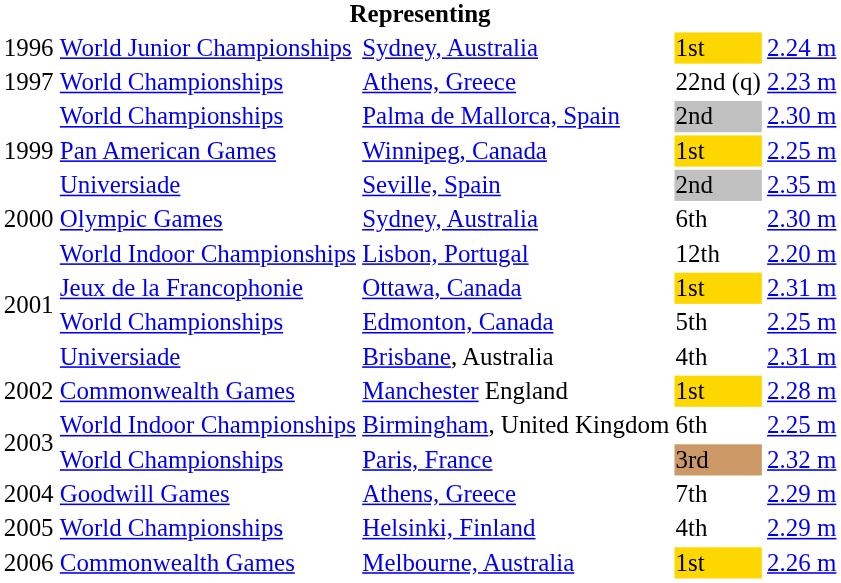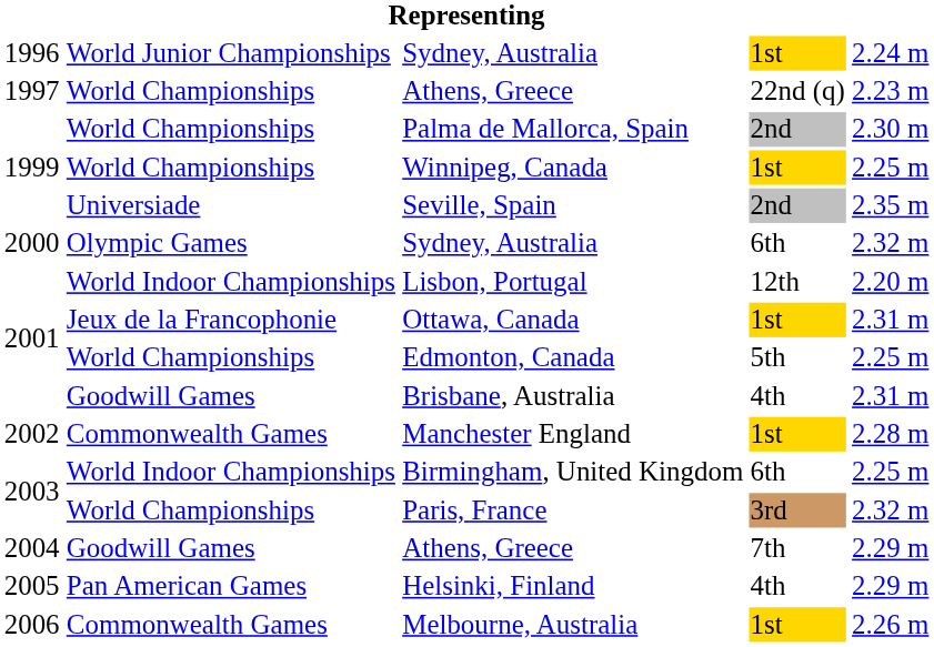 <table>
 <tr>
 <th colspan="6">Representing </th>
 </tr>
 <tr>
 <td>1996</td>
 <td><a href='#'>World Junior Championships</a></td>
 <td><a href='#'>Sydney, Australia</a></td>
 <td bgcolor=gold>1st</td>
 <td><a href='#'>2.24 m</a></td>
 </tr>
 <tr>
 <td>1997</td>
 <td><a href='#'>World Championships</a></td>
 <td><a href='#'>Athens, Greece</a></td>
 <td>22nd (q)</td>
 <td><a href='#'>2.23 m</a></td>
 </tr>
 <tr>
 <td rowspan=3>1999</td>
 <td><a href='#'>World Championships</a></td>
 <td><a href='#'>Palma de Mallorca, Spain</a></td>
 <td bgcolor=silver>2nd</td>
 <td><a href='#'>2.30 m</a></td>
 </tr>
 <tr>
-<td><a href='#'>Pan American Games</a></td>
+<td><a href='#'>World Championships</a></td>
 <td><a href='#'>Winnipeg, Canada</a></td>
 <td bgcolor=gold>1st</td>
 <td><a href='#'>2.25 m</a></td>
 </tr>
 <tr>
 <td><a href='#'>Universiade</a></td>
 <td><a href='#'>Seville, Spain</a></td>
 <td bgcolor=silver>2nd</td>
 <td><a href='#'>2.35 m</a></td>
 </tr>
 <tr>
 <td>2000</td>
 <td><a href='#'>Olympic Games</a></td>
 <td><a href='#'>Sydney, Australia</a></td>
 <td>6th</td>
-<td><a href='#'>2.30 m</a></td>
+<td><a href='#'>2.32 m</a></td>
 </tr>
 <tr>
 <td rowspan=4>2001</td>
 <td><a href='#'>World Indoor Championships</a></td>
 <td><a href='#'>Lisbon, Portugal</a></td>
 <td>12th</td>
 <td><a href='#'>2.20 m</a></td>
 </tr>
 <tr>
 <td><a href='#'>Jeux de la Francophonie</a></td>
 <td><a href='#'>Ottawa, Canada</a></td>
 <td bgcolor=gold>1st</td>
 <td><a href='#'>2.31 m</a></td>
 </tr>
 <tr>
 <td><a href='#'>World Championships</a></td>
 <td><a href='#'>Edmonton, Canada</a></td>
 <td>5th</td>
 <td><a href='#'>2.25 m</a></td>
 </tr>
 <tr>
-<td><a href='#'>Universiade</a></td>
+<td><a href='#'>Goodwill Games</a></td>
 <td><a href='#'>Brisbane</a>, Australia</td>
 <td>4th</td>
 <td><a href='#'>2.31 m</a></td>
 </tr>
 <tr>
 <td>2002</td>
 <td><a href='#'>Commonwealth Games</a></td>
 <td><a href='#'>Manchester</a> England</td>
 <td bgcolor=gold>1st</td>
 <td><a href='#'>2.28 m</a></td>
 </tr>
 <tr>
 <td rowspan=2>2003</td>
 <td><a href='#'>World Indoor Championships</a></td>
 <td><a href='#'>Birmingham</a>, United Kingdom</td>
 <td>6th</td>
 <td><a href='#'>2.25 m</a></td>
 </tr>
 <tr>
 <td><a href='#'>World Championships</a></td>
 <td><a href='#'>Paris, France</a></td>
 <td bgcolor=cc9966>3rd</td>
 <td><a href='#'>2.32 m</a></td>
 </tr>
 <tr>
 <td>2004</td>
 <td><a href='#'>Goodwill Games</a></td>
 <td><a href='#'>Athens, Greece</a></td>
 <td>7th</td>
 <td><a href='#'>2.29 m</a></td>
 </tr>
 <tr>
 <td>2005</td>
-<td><a href='#'>World Championships</a></td>
+<td><a href='#'>Pan American Games</a></td>
 <td><a href='#'>Helsinki, Finland</a></td>
 <td>4th</td>
 <td><a href='#'>2.29 m</a></td>
 </tr>
 <tr>
 <td>2006</td>
 <td><a href='#'>Commonwealth Games</a></td>
 <td><a href='#'>Melbourne, Australia</a></td>
 <td bgcolor=gold>1st</td>
 <td><a href='#'>2.26 m</a></td>
 </tr>
 </table>
